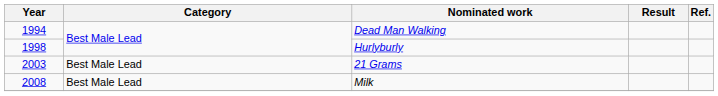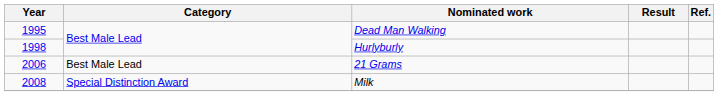 <table class=wikitable>
 <tr>
 <th scope="col" style="width:5em;">Year</th>
 <th scope="col" style="width:26em;">Category</th>
 <th scope="col" style="width:25em;">Nominated work</th>
 <th scope="col" style="width:5em;">Result</th>
 <th>Ref.</th>
 </tr>
 <tr>
-<td style="text-align:center;"><a href='#'>1994</a></td>
+<td style="text-align:center;"><a href='#'>1995</a></td>
 <td rowspan=2><a href='#'>Best Male Lead</a></td>
 <td><em><a href='#'>Dead Man Walking</a></em></td>
 <td></td>
 <td></td>
 </tr>
 <tr>
 <td style="text-align:center;"><a href='#'>1998</a></td>
 <td><em><a href='#'>Hurlyburly</a></em></td>
 <td></td>
 <td></td>
 </tr>
 <tr>
-<td style="text-align:center;"><a href='#'>2003</a></td>
+<td style="text-align:center;"><a href='#'>2006</a></td>
 <td>Best Male Lead</td>
 <td><em><a href='#'>21 Grams</a></em></td>
 <td></td>
 <td></td>
 </tr>
 <tr>
 <td style="text-align:center;"><a href='#'>2008</a></td>
-<td>Best Male Lead</td>
+<td><a href='#'>Special Distinction Award</a></td>
 <td><em>Milk</em></td>
 <td></td>
 <td></td>
 </tr>
 <tr>
 </tr>
 </table>
